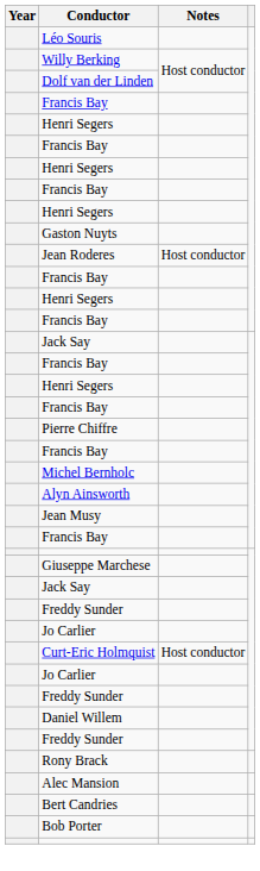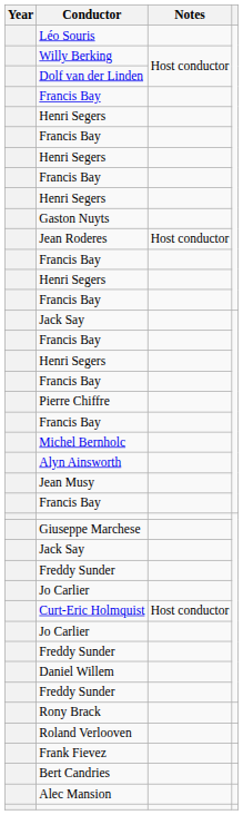 <table class="wikitable plainrowheaders">
 <tr>
 <th>Year</th>
 <th>Conductor</th>
 <th>Notes</th>
 <th></th>
 </tr>
 <tr>
 <th scope="row"></th>
 <td><a href='#'>Léo Souris</a></td>
 <td></td>
 <td rowspan="14"></td>
 </tr>
 <tr>
 <th scope="row"></th>
 <td> <a href='#'>Willy Berking</a></td>
 <td rowspan="2">Host conductor</td>
 </tr>
 <tr>
 <th scope="row"></th>
 <td> <a href='#'>Dolf van der Linden</a></td>
 </tr>
 <tr>
 <th scope="row"></th>
 <td><a href='#'>Francis Bay</a></td>
 <td></td>
 </tr>
 <tr>
 <th scope="row"></th>
 <td>Henri Segers</td>
 <td></td>
 </tr>
 <tr>
 <th scope="row"></th>
 <td>Francis Bay</td>
 <td></td>
 </tr>
 <tr>
 <th scope="row"></th>
 <td>Henri Segers</td>
 <td></td>
 </tr>
 <tr>
 <th scope="row"></th>
 <td>Francis Bay</td>
 <td></td>
 </tr>
 <tr>
 <th scope="row"></th>
 <td>Henri Segers</td>
 <td></td>
 </tr>
 <tr>
 <th scope="row"></th>
 <td>Gaston Nuyts</td>
 <td></td>
 </tr>
 <tr>
 <th scope="row"></th>
 <td> Jean Roderes</td>
 <td>Host conductor</td>
 </tr>
 <tr>
 <th scope="row"></th>
 <td>Francis Bay</td>
 <td></td>
 </tr>
 <tr>
 <th scope="row"></th>
 <td>Henri Segers</td>
 <td></td>
 </tr>
 <tr>
 <th scope="row"></th>
 <td>Francis Bay</td>
 <td></td>
 </tr>
 <tr>
 <th scope="row"></th>
 <td>Jack Say</td>
 <td></td>
 <td rowspan="10"></td>
 </tr>
 <tr>
 <th scope="row"></th>
 <td>Francis Bay</td>
 <td></td>
 </tr>
 <tr>
 <th scope="row"></th>
 <td>Henri Segers</td>
 <td></td>
 </tr>
 <tr>
 <th scope="row"></th>
 <td>Francis Bay</td>
 <td></td>
 </tr>
 <tr>
 <th scope="row"></th>
 <td> Pierre Chiffre</td>
 <td></td>
 </tr>
 <tr>
 <th scope="row"></th>
 <td>Francis Bay</td>
 <td></td>
 </tr>
 <tr>
 <th scope="row"></th>
 <td> <a href='#'>Michel Bernholc</a></td>
 <td></td>
 </tr>
 <tr>
 <th scope="row"></th>
 <td> <a href='#'>Alyn Ainsworth</a></td>
 <td></td>
 </tr>
 <tr>
 <th scope="row"></th>
 <td> Jean Musy</td>
 <td></td>
 </tr>
 <tr>
 <th scope="row"></th>
 <td>Francis Bay</td>
 <td></td>
 </tr>
 <tr>
 <th scope="row"></th>
 <td></td>
 <td></td>
 <td rowspan="10"></td>
 </tr>
 <tr>
 <th scope="row"></th>
 <td>Giuseppe Marchese</td>
 <td></td>
 </tr>
 <tr>
 <th scope="row"></th>
 <td>Jack Say</td>
 <td></td>
 </tr>
 <tr>
 <th scope="row"></th>
 <td>Freddy Sunder</td>
 <td></td>
 </tr>
 <tr>
 <th scope="row"></th>
 <td>Jo Carlier</td>
 <td></td>
 </tr>
 <tr>
 <th scope="row"></th>
 <td> <a href='#'>Curt-Eric Holmquist</a></td>
 <td>Host conductor</td>
 </tr>
 <tr>
 <th scope="row"></th>
 <td>Jo Carlier</td>
 <td></td>
 </tr>
 <tr>
 <th scope="row"></th>
 <td>Freddy Sunder</td>
 <td></td>
 </tr>
 <tr>
 <th scope="row"></th>
 <td>Daniel Willem</td>
 <td></td>
 </tr>
 <tr>
 <th scope="row"></th>
 <td>Freddy Sunder</td>
 <td></td>
 </tr>
 <tr>
 <th scope="row"></th>
 <td>Rony Brack</td>
 <td></td>
 <td></td>
 </tr>
 <tr>
 <th scope="row"></th>
-<td>Alec Mansion</td>
+<td>Roland Verlooven</td>
+<td></td>
+<td></td>
+</tr>
+<tr>
+<th scope="row"></th>
+<td>Frank Fievez</td>
 <td></td>
 <td></td>
 </tr>
 <tr>
 <th scope="row"></th>
 <td>Bert Candries</td>
 <td></td>
 <td></td>
 </tr>
 <tr>
 <th scope="row"></th>
-<td>Bob Porter</td>
+<td>Alec Mansion</td>
 <td></td>
 <td></td>
 </tr>
 <tr>
 <th scope="row"></th>
 <td></td>
 <td></td>
 <td></td>
 </tr>
 </table>
